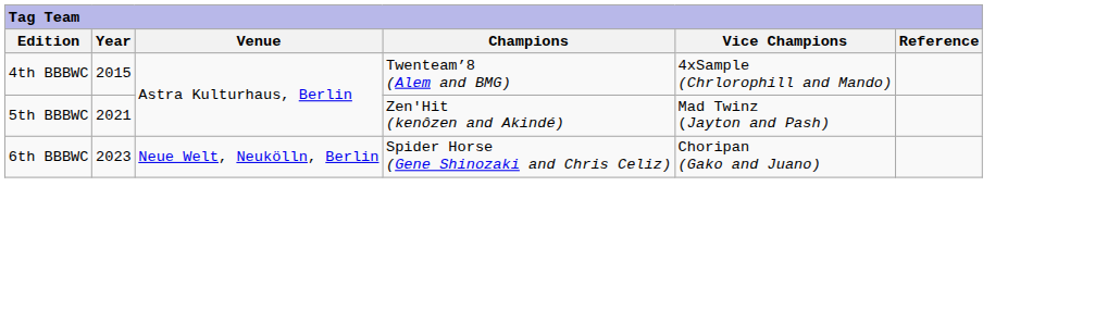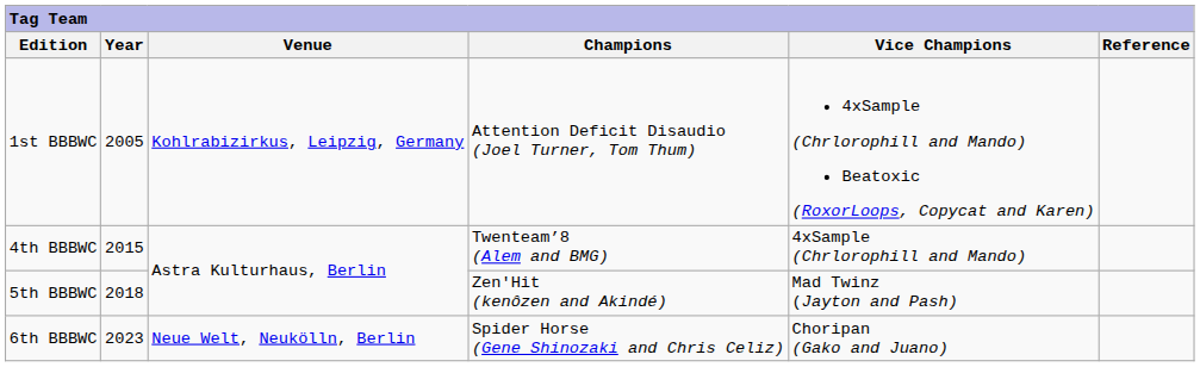 <table class="wikitable" style="text-align: left">
 <tr>
 <td colspan="6" align="left" bgcolor="#B8B8E9"><span><strong>Tag Team</strong></span></td>
 </tr>
 <tr>
 <th>Edition</th>
 <th>Year</th>
 <th>Venue</th>
 <th>Champions</th>
 <th>Vice Champions</th>
 <th>Reference</th>
 </tr>
 <tr>
+<td>1st BBBWC</td>
+<td>2005</td>
+<td align="left"><a href='#'>Kohlrabizirkus</a>, <a href='#'>Leipzig</a>, <a href='#'>Germany</a></td>
+<td><strong></strong>  Attention Deficit Disaudio<br><em>(Joel Turner, Tom Thum)</em></td>
+<td><br><ul><li> 4xSample</li></ul><em>(Chrlorophill and Mando)</em><ul><li><strong></strong> Beatoxic</li></ul><em>(<a href='#'>RoxorLoops</a>, Copycat and Karen)</em></td>
+<td></td>
+</tr>
+<tr>
 <td>4th BBBWC</td>
 <td>2015</td>
 <td rowspan="2" align="left">Astra Kulturhaus, <a href='#'>Berlin</a></td>
 <td><strong></strong>  Twenteam’8<br><em>(<a href='#'>Alem</a> and BMG)</em></td>
 <td> 4xSample<br><em>(Chrlorophill and Mando)</em></td>
 <td></td>
 </tr>
 <tr>
 <td>5th BBBWC</td>
-<td>2021</td>
+<td>2018</td>
 <td><strong></strong>  Zen'Hit<br><em>(kenôzen and Akindé)</em></td>
 <td> Mad Twinz<br>(<em>Jayton and Pash)</em></td>
 </tr>
 <tr>
 <td>6th BBBWC</td>
 <td>2023</td>
 <td><a href='#'>Neue Welt</a>, <a href='#'>Neukölln</a>, <a href='#'>Berlin</a></td>
 <td><strong></strong> Spider Horse<br><em>(<a href='#'>Gene Shinozaki</a> and Chris Celiz)</em></td>
 <td><strong></strong>  Choripan<br><em>(Gako and Juano)</em></td>
 <td></td>
 </tr>
 </table>
